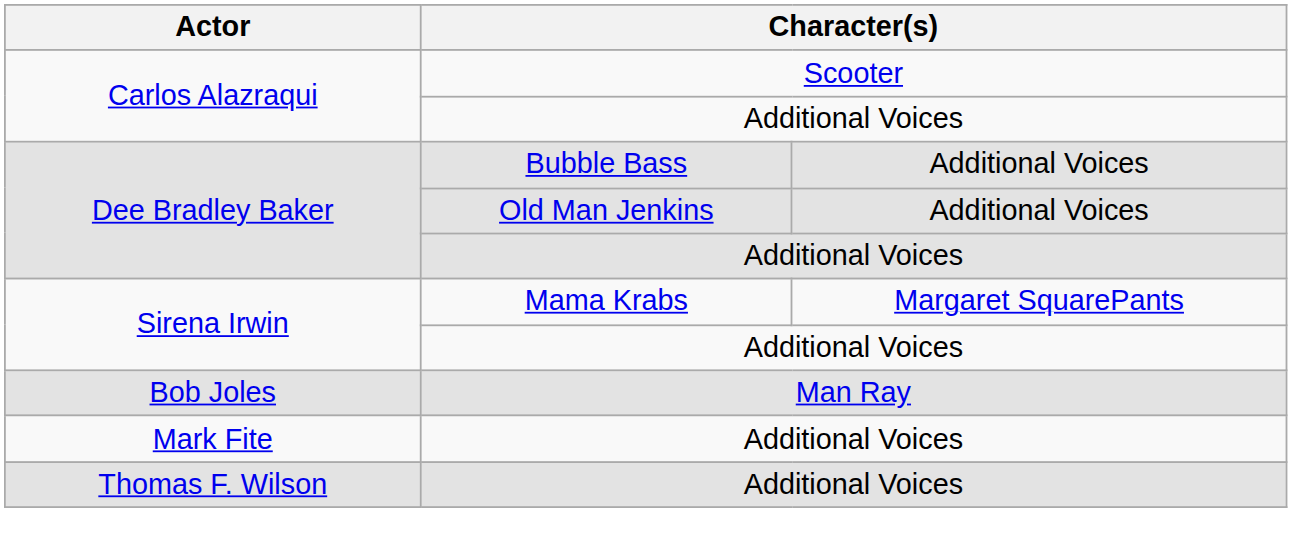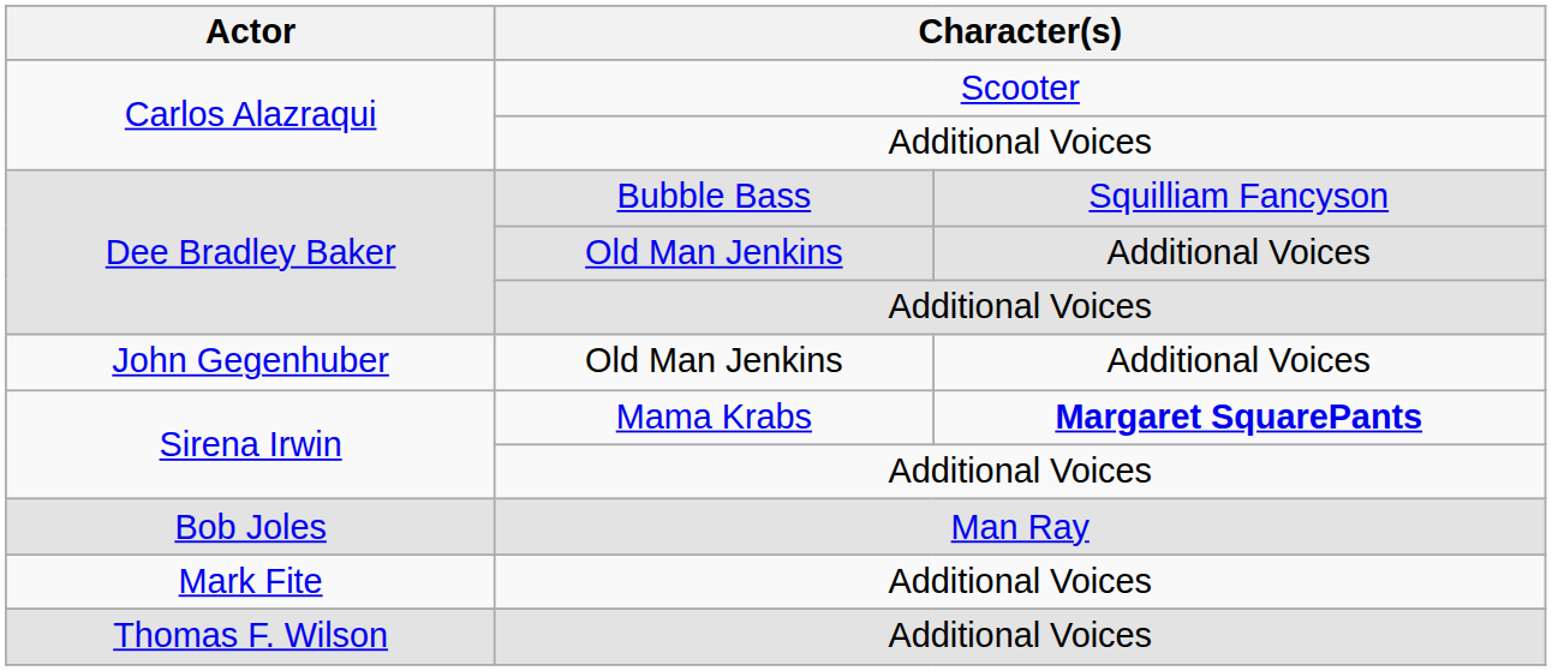 <table class="wikitable" style="text-align:center" width="45%">
 <tr>
 <th>Actor</th>
 <th colspan=2>Character(s)</th>
 </tr>
 <tr>
 <td rowspan="2"><a href='#'>Carlos Alazraqui</a></td>
 <td colspan="2"><a href='#'>Scooter</a></td>
 </tr>
 <tr>
 <td colspan="2">Additional Voices</td>
 </tr>
 <tr style="background-color:#e3e3e3;">
 <td rowspan="3"><a href='#'>Dee Bradley Baker</a></td>
 <td><a href='#'>Bubble Bass</a></td>
-<td>Additional Voices</td>
+<td><a href='#'>Squilliam Fancyson</a></td>
 </tr>
 <tr style="background-color:#e3e3e3;">
 <td><a href='#'>Old Man Jenkins</a></td>
 <td>Additional Voices</td>
 </tr>
 <tr style="background-color:#e3e3e3;">
 <td colspan="2">Additional Voices</td>
 </tr>
 <tr>
+<td><a href='#'>John Gegenhuber</a></td>
+<td>Old Man Jenkins</td>
+<td>Additional Voices</td>
+</tr>
+<tr>
 <td rowspan="2"><a href='#'>Sirena Irwin</a></td>
 <td><a href='#'>Mama Krabs</a></td>
-<td><a href='#'>Margaret SquarePants</a></td>
+<td><strong><a href='#'>Margaret SquarePants</a></strong></td>
 </tr>
 <tr>
 <td colspan="2">Additional Voices</td>
 </tr>
 <tr style="background-color:#e3e3e3;">
 <td rowspan="1"><a href='#'>Bob Joles</a></td>
 <td colspan="2"><a href='#'>Man Ray</a></td>
 </tr>
 <tr>
 <td rowspan="1"><a href='#'>Mark Fite</a></td>
 <td colspan="2">Additional Voices</td>
 </tr>
 <tr style="background-color:#e3e3e3;">
 <td rowspan="1"><a href='#'>Thomas F. Wilson</a></td>
 <td colspan="2">Additional Voices</td>
 </tr>
 </table>
